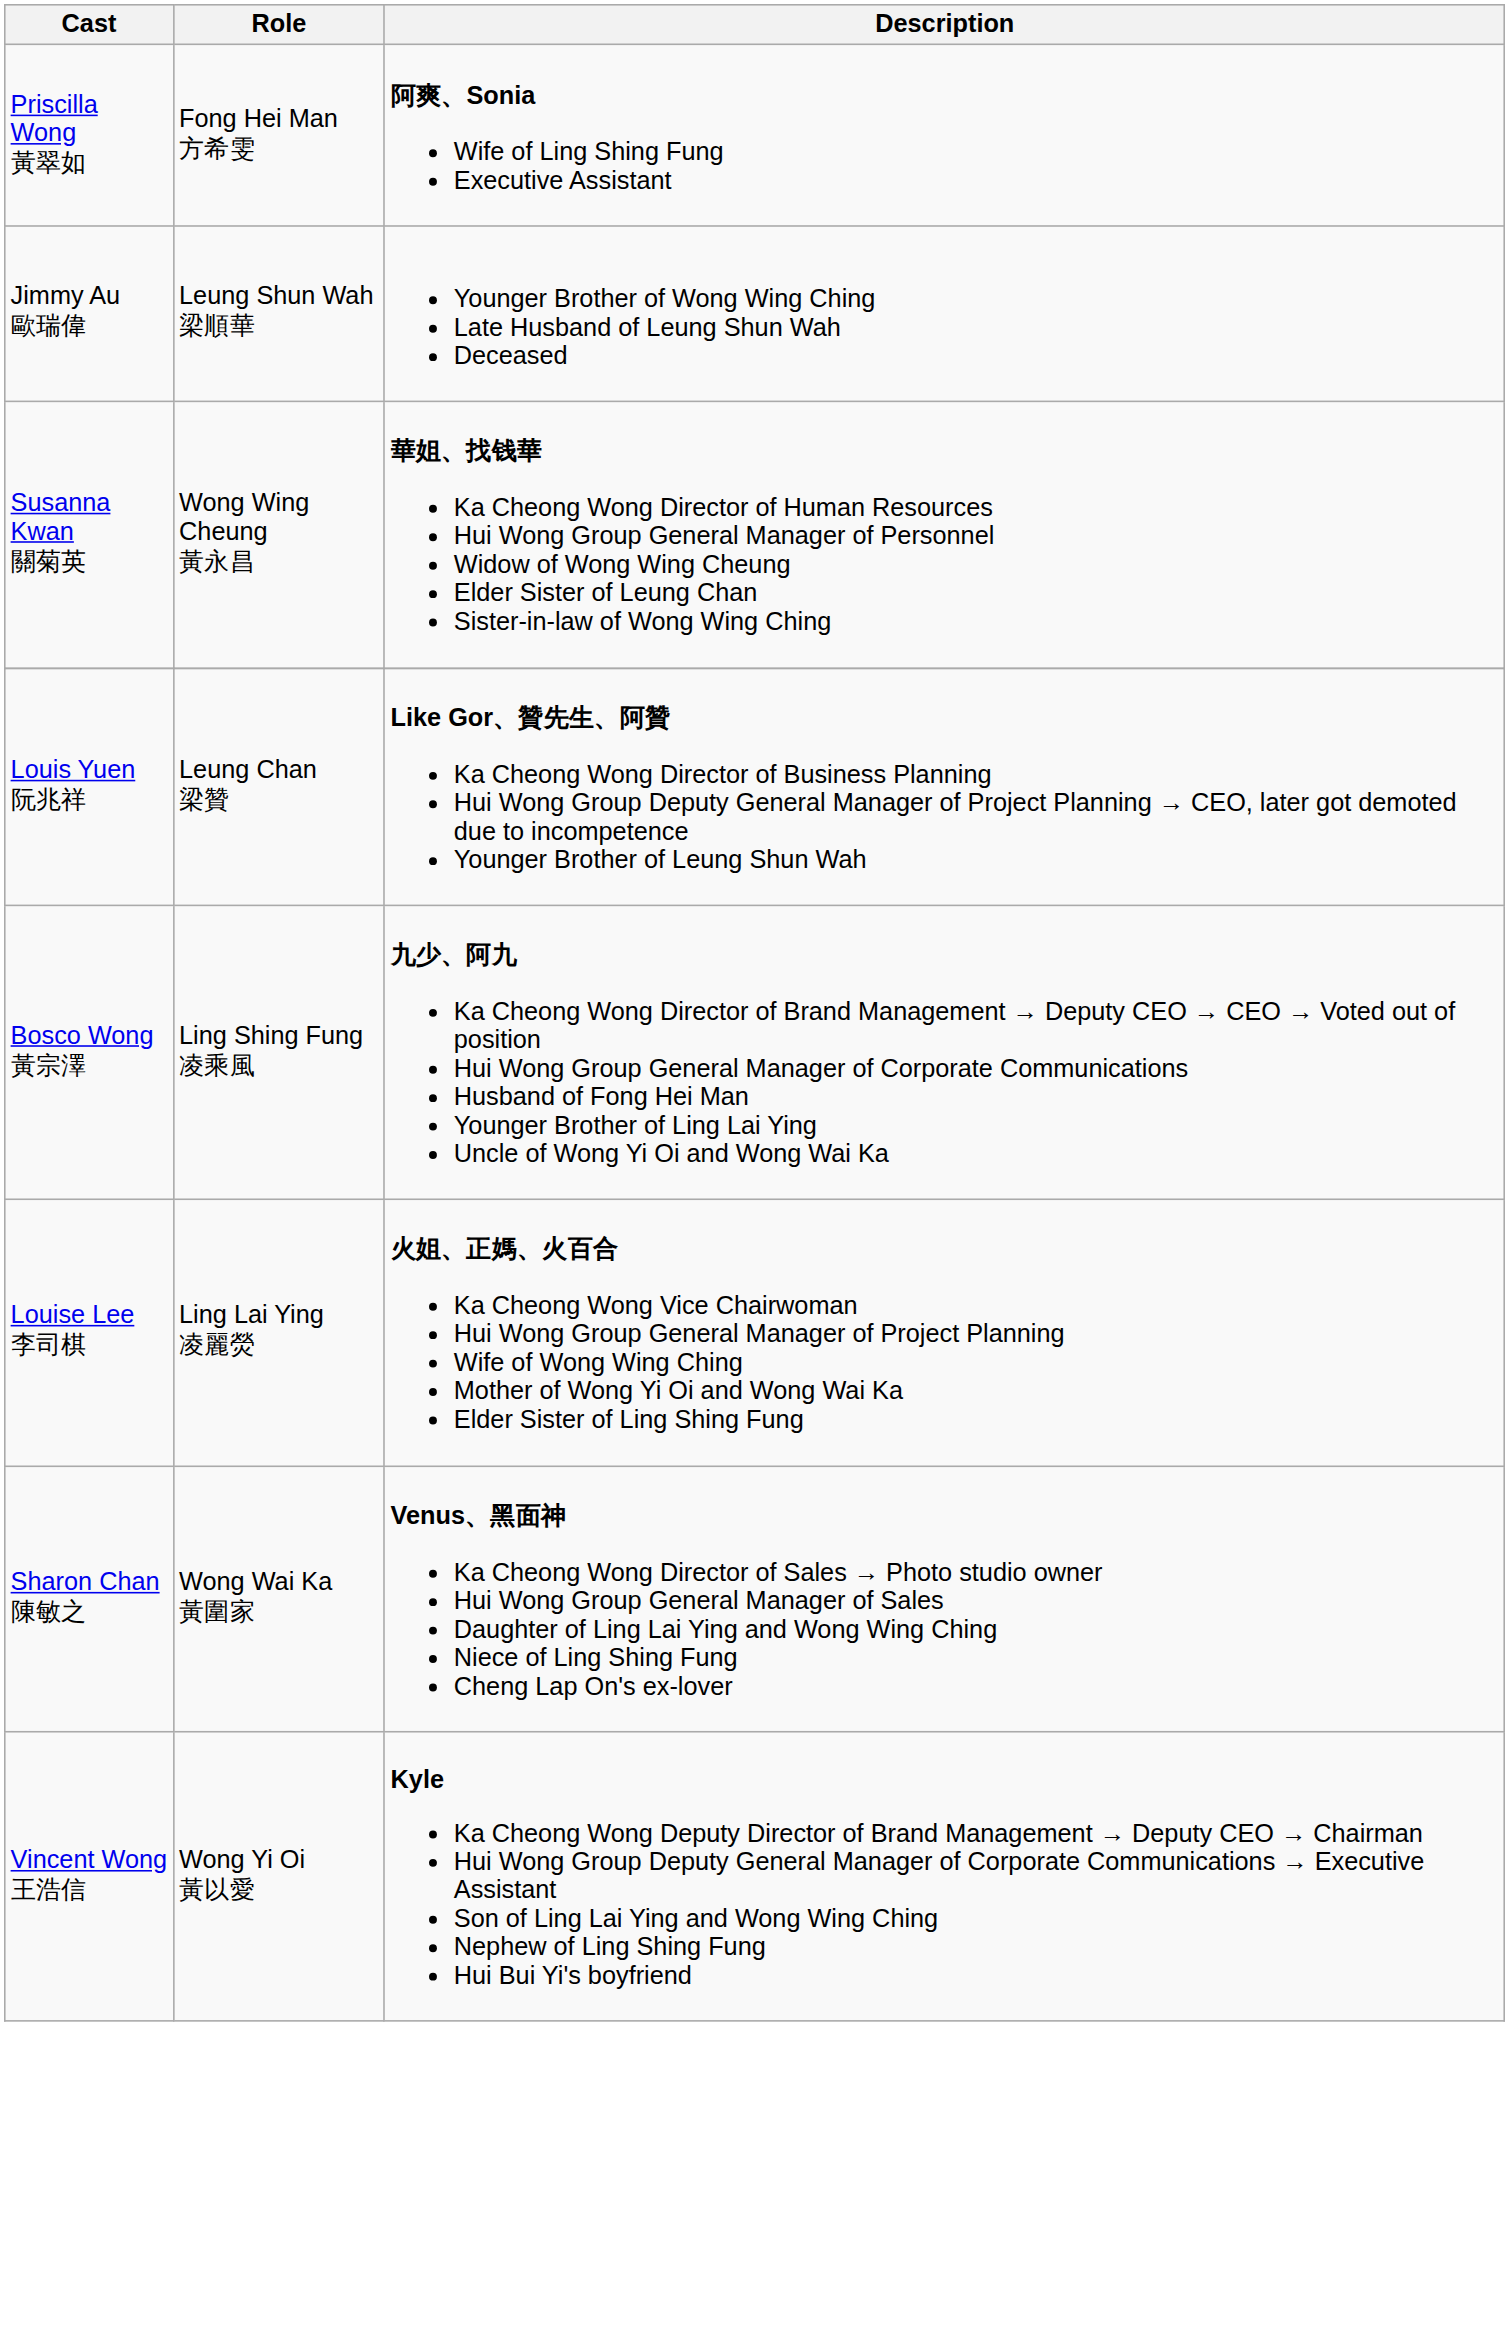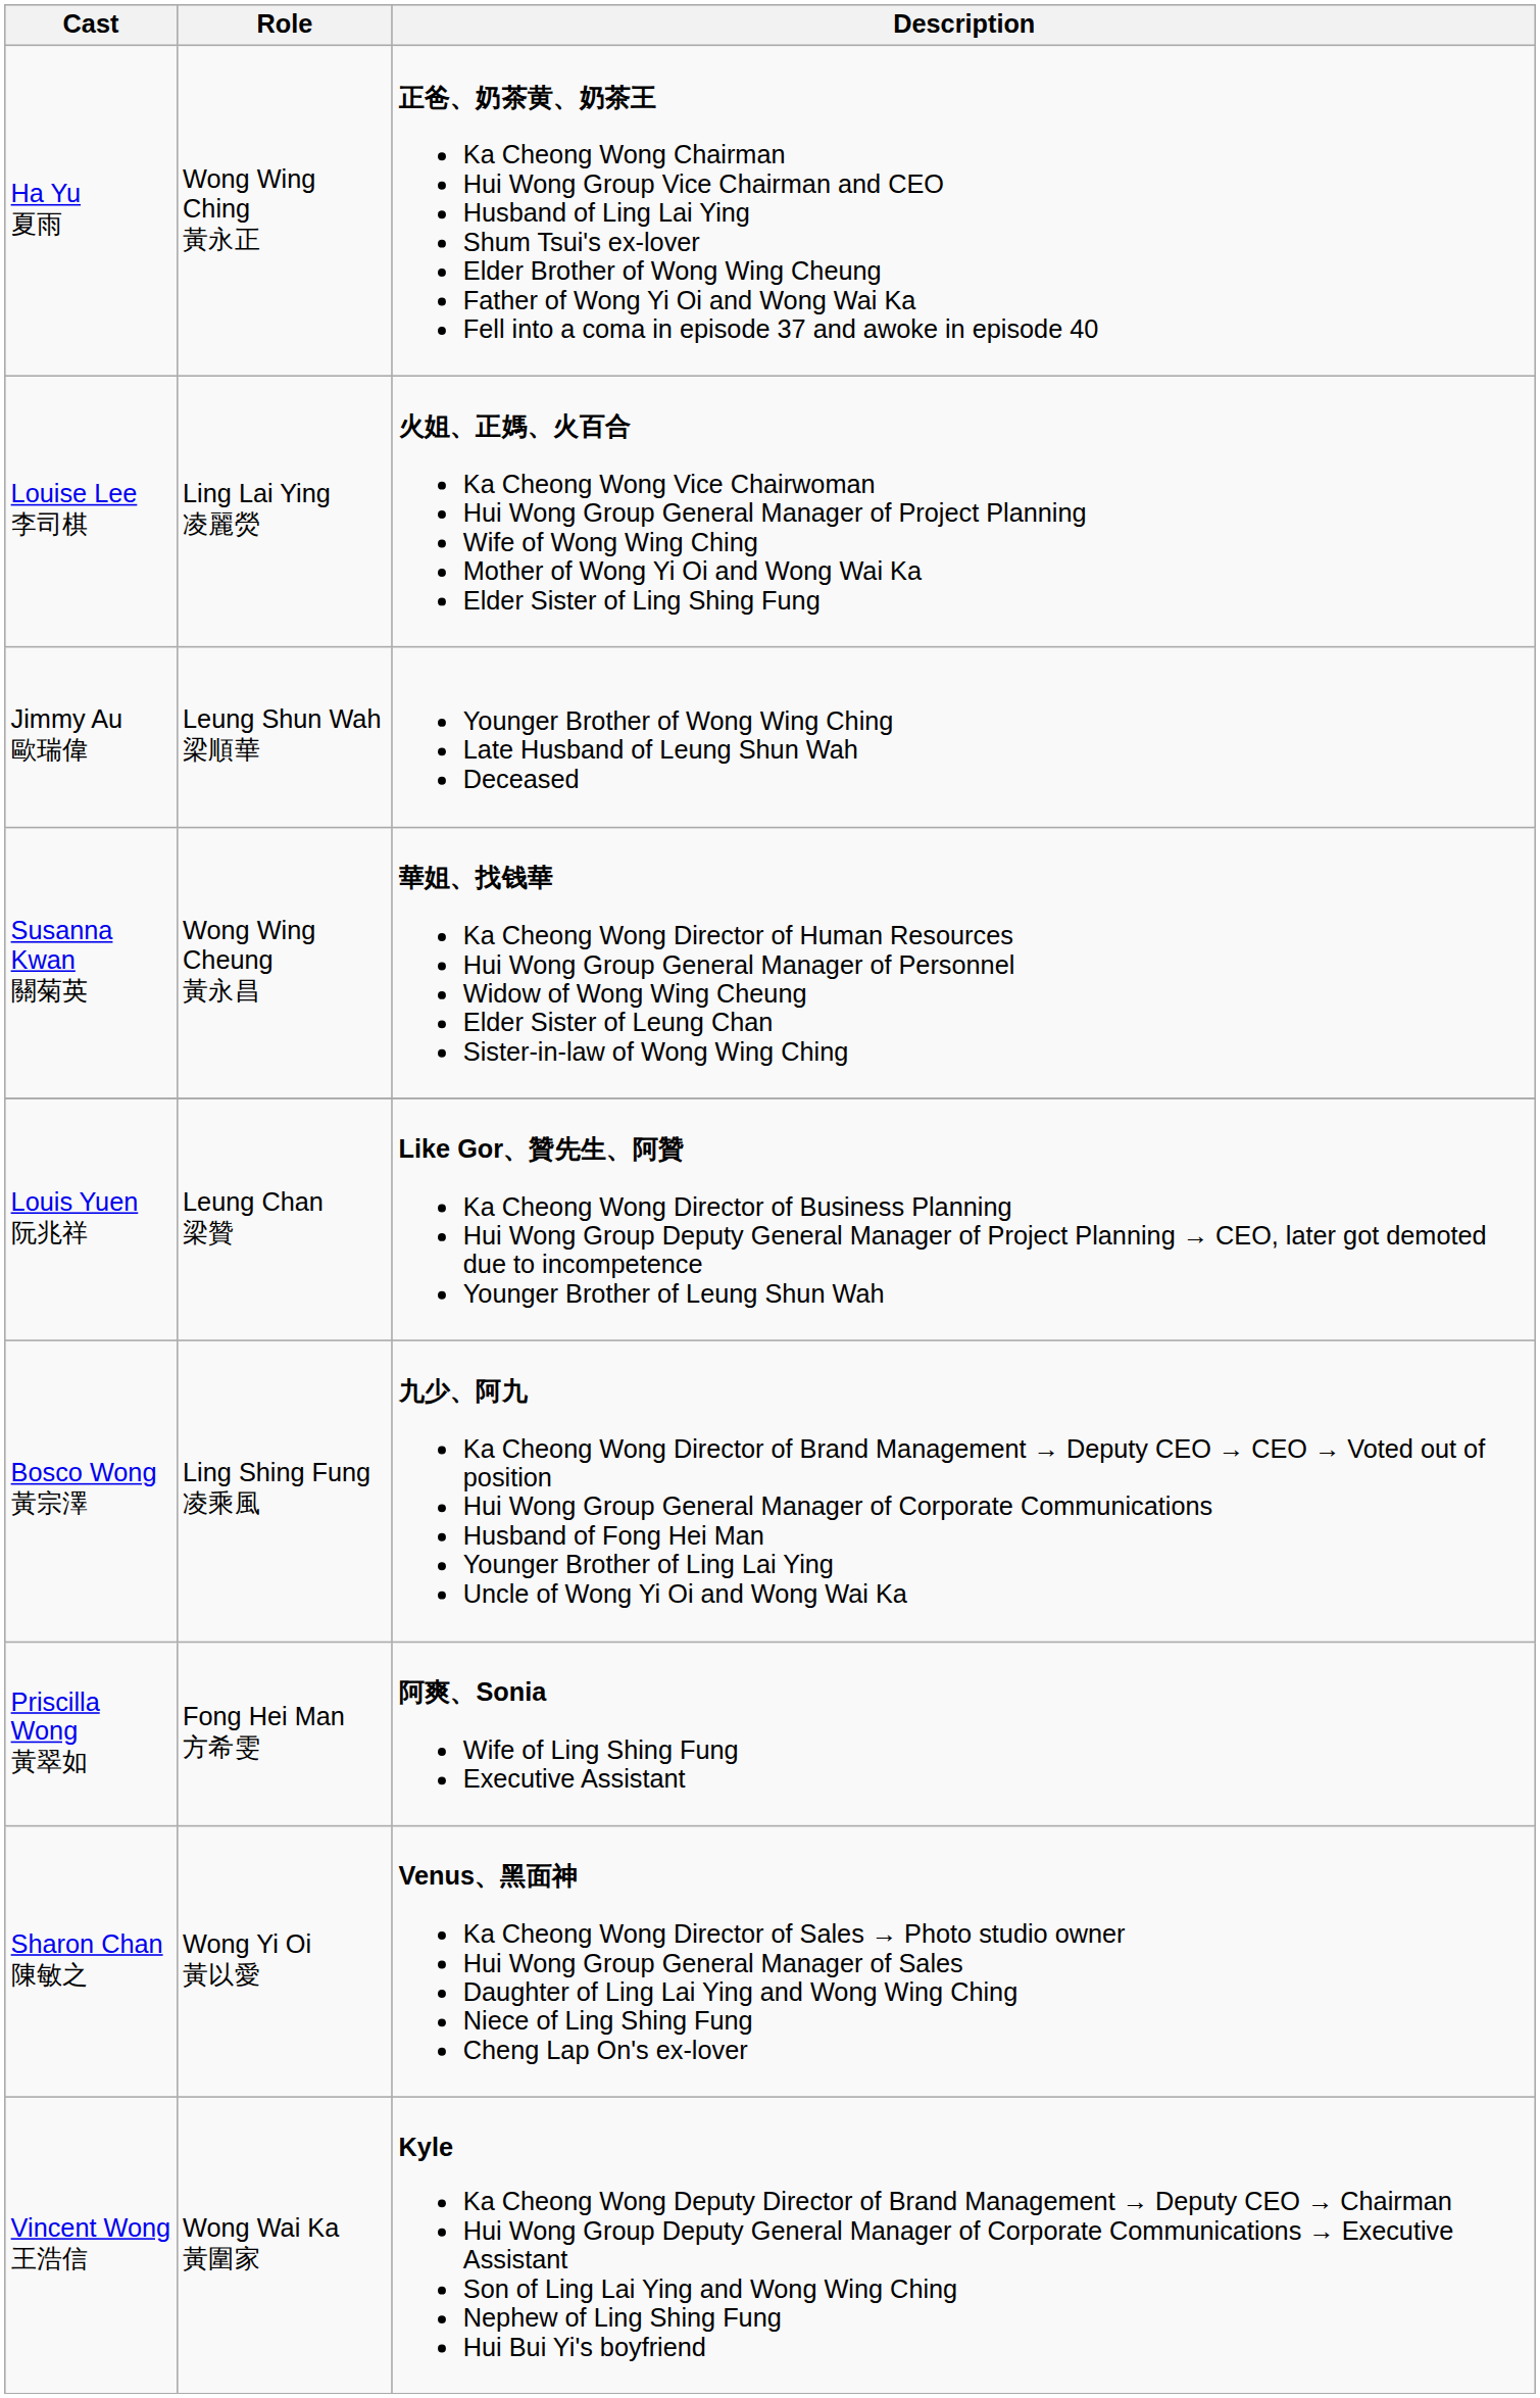 <table class="wikitable" width="60%">
 <tr>
 <th>Cast</th>
 <th>Role</th>
 <th>Description</th>
 </tr>
 <tr>
-<td><a href='#'>Priscilla Wong</a> <br> 黃翠如</td>
-<td>Fong Hei Man<br> 方希雯</td>
-<td><br><strong>阿爽、Sonia</strong><ul><li>Wife of Ling Shing Fung</li><li>Executive Assistant</li></ul></td>
+<td><a href='#'>Ha Yu</a><br> 夏雨</td>
+<td>Wong Wing Ching<br>黃永正</td>
+<td><br><strong>正爸、奶茶黄、奶茶王</strong><ul><li>Ka Cheong Wong Chairman</li><li>Hui Wong Group Vice Chairman and CEO</li><li>Husband of Ling Lai Ying</li><li>Shum Tsui's ex-lover</li><li>Elder Brother of Wong Wing Cheung</li><li>Father of Wong Yi Oi and Wong Wai Ka</li><li>Fell into a coma in episode 37 and awoke in episode 40</li></ul></td>
+</tr>
+<tr>
+<td><a href='#'>Louise Lee</a> <br>李司棋</td>
+<td>Ling Lai Ying<br>凌麗熒</td>
+<td><br><strong>火姐、正媽、火百合</strong><ul><li>Ka Cheong Wong Vice Chairwoman</li><li>Hui Wong Group General Manager of Project Planning</li><li>Wife of Wong Wing Ching</li><li>Mother of Wong Yi Oi and Wong Wai Ka</li><li>Elder Sister of Ling Shing Fung</li></ul></td>
 </tr>
 <tr>
 <td>Jimmy Au <br> 歐瑞偉</td>
 <td>Leung Shun Wah <br>梁順華</td>
 <td><br><ul><li>Younger Brother of Wong Wing Ching</li><li>Late Husband of Leung Shun Wah</li><li>Deceased</li></ul></td>
 </tr>
 <tr>
 <td><a href='#'>Susanna Kwan</a><br> 關菊英</td>
 <td>Wong Wing Cheung <br> 黃永昌</td>
 <td><br><strong>華姐、找钱華</strong><ul><li>Ka Cheong Wong Director of Human Resources</li><li>Hui Wong Group General Manager of Personnel</li><li>Widow of Wong Wing Cheung</li><li>Elder Sister of Leung Chan</li><li>Sister-in-law of Wong Wing Ching</li></ul></td>
 </tr>
 <tr>
 </tr>
 <tr>
 <td><a href='#'>Louis Yuen</a> <br> 阮兆祥</td>
 <td>Leung Chan <br>梁贊</td>
 <td><br><strong>Like Gor、贊先生、阿贊</strong><ul><li>Ka Cheong Wong Director of Business Planning</li><li>Hui Wong Group Deputy General Manager of Project Planning → CEO, later got demoted due to incompetence</li><li>Younger Brother of Leung Shun Wah</li></ul></td>
 </tr>
 <tr>
 <td><a href='#'>Bosco Wong</a><br> 黃宗澤</td>
 <td>Ling Shing Fung<br>凌乘風</td>
 <td><br><strong>九少、阿九</strong><ul><li>Ka Cheong Wong Director of Brand Management → Deputy CEO → CEO → Voted out of position</li><li>Hui Wong Group General Manager of Corporate Communications</li><li>Husband of Fong Hei Man</li><li>Younger Brother of Ling Lai Ying</li><li>Uncle of Wong Yi Oi and Wong Wai Ka</li></ul></td>
 </tr>
 <tr>
-<td><a href='#'>Louise Lee</a> <br>李司棋</td>
-<td>Ling Lai Ying<br>凌麗熒</td>
-<td><br><strong>火姐、正媽、火百合</strong><ul><li>Ka Cheong Wong Vice Chairwoman</li><li>Hui Wong Group General Manager of Project Planning</li><li>Wife of Wong Wing Ching</li><li>Mother of Wong Yi Oi and Wong Wai Ka</li><li>Elder Sister of Ling Shing Fung</li></ul></td>
+<td><a href='#'>Priscilla Wong</a> <br> 黃翠如</td>
+<td>Fong Hei Man<br> 方希雯</td>
+<td><br><strong>阿爽、Sonia</strong><ul><li>Wife of Ling Shing Fung</li><li>Executive Assistant</li></ul></td>
 </tr>
 <tr>
 <td><a href='#'>Sharon Chan</a> <br> 陳敏之</td>
-<td>Wong Wai Ka<br>黃圍家</td>
+<td>Wong Yi Oi<br>黃以愛</td>
 <td><br><strong>Venus、黑面神</strong><ul><li>Ka Cheong Wong Director of Sales → Photo studio owner</li><li>Hui Wong Group General Manager of Sales</li><li>Daughter of Ling Lai Ying and Wong Wing Ching</li><li>Niece of Ling Shing Fung</li><li>Cheng Lap On's ex-lover</li></ul></td>
 </tr>
 <tr>
 <td><a href='#'>Vincent Wong</a><br> 王浩信</td>
-<td>Wong Yi Oi<br>黃以愛</td>
+<td>Wong Wai Ka<br>黃圍家</td>
 <td><br><strong>Kyle</strong><ul><li>Ka Cheong Wong Deputy Director of Brand Management → Deputy CEO → Chairman</li><li>Hui Wong Group Deputy General Manager of Corporate Communications → Executive Assistant</li><li>Son of Ling Lai Ying and Wong Wing Ching</li><li>Nephew of Ling Shing Fung</li><li>Hui Bui Yi's boyfriend</li></ul></td>
 </tr>
 </table>
